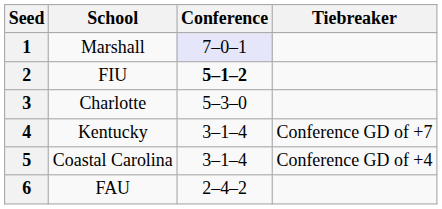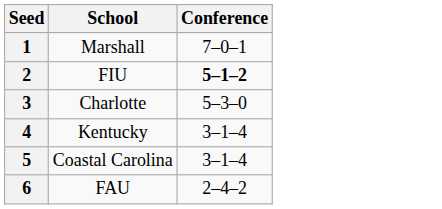 <table class="wikitable" style="text-align:center">
 <tr>
 <th>Seed</th>
 <th>School</th>
 <th>Conference</th>
-<th>Tiebreaker</th>
 </tr>
 <tr>
 <th>1</th>
 <td>Marshall</td>
-<td style="background: lavender;">7–0–1</td>
-<td></td>
+<td>7–0–1</td>
 </tr>
 <tr>
 <th>2</th>
 <td>FIU</td>
 <td><strong>5–1–2</strong></td>
-<td></td>
 </tr>
 <tr>
 <th>3</th>
 <td>Charlotte</td>
 <td>5–3–0</td>
-<td></td>
 </tr>
 <tr>
 <th>4</th>
 <td>Kentucky</td>
 <td>3–1–4</td>
-<td>Conference GD of +7</td>
 </tr>
 <tr>
 <th>5</th>
 <td>Coastal Carolina</td>
 <td>3–1–4</td>
-<td>Conference GD of +4</td>
 </tr>
 <tr>
 <th>6</th>
 <td>FAU</td>
 <td>2–4–2</td>
-<td></td>
 </tr>
 </table>
